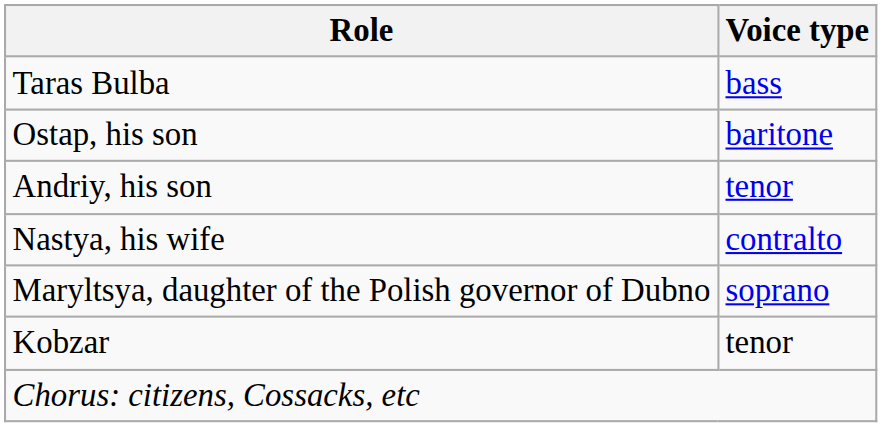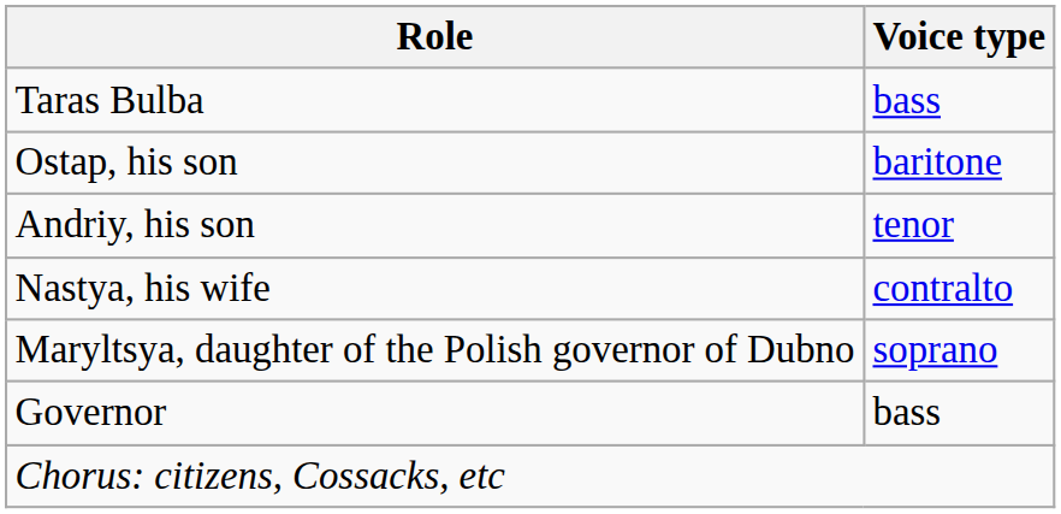 <table class="wikitable">
 <tr>
 <th>Role</th>
 <th>Voice type</th>
 </tr>
 <tr>
 <td>Taras Bulba</td>
 <td><a href='#'>bass</a></td>
 </tr>
 <tr>
 <td>Ostap, his son</td>
 <td><a href='#'>baritone</a></td>
 </tr>
 <tr>
 <td>Andriy, his son</td>
 <td><a href='#'>tenor</a></td>
 </tr>
 <tr>
 <td>Nastya, his wife</td>
 <td><a href='#'>contralto</a></td>
 </tr>
 <tr>
 <td>Maryltsya, daughter of the Polish governor of Dubno</td>
 <td><a href='#'>soprano</a></td>
 </tr>
 <tr>
-<td>Kobzar</td>
-<td>tenor</td>
+<td>Governor</td>
+<td>bass</td>
 </tr>
 <tr>
 <td colspan="2"><em>Chorus: citizens, Cossacks, etc</em></td>
 </tr>
 </table>
